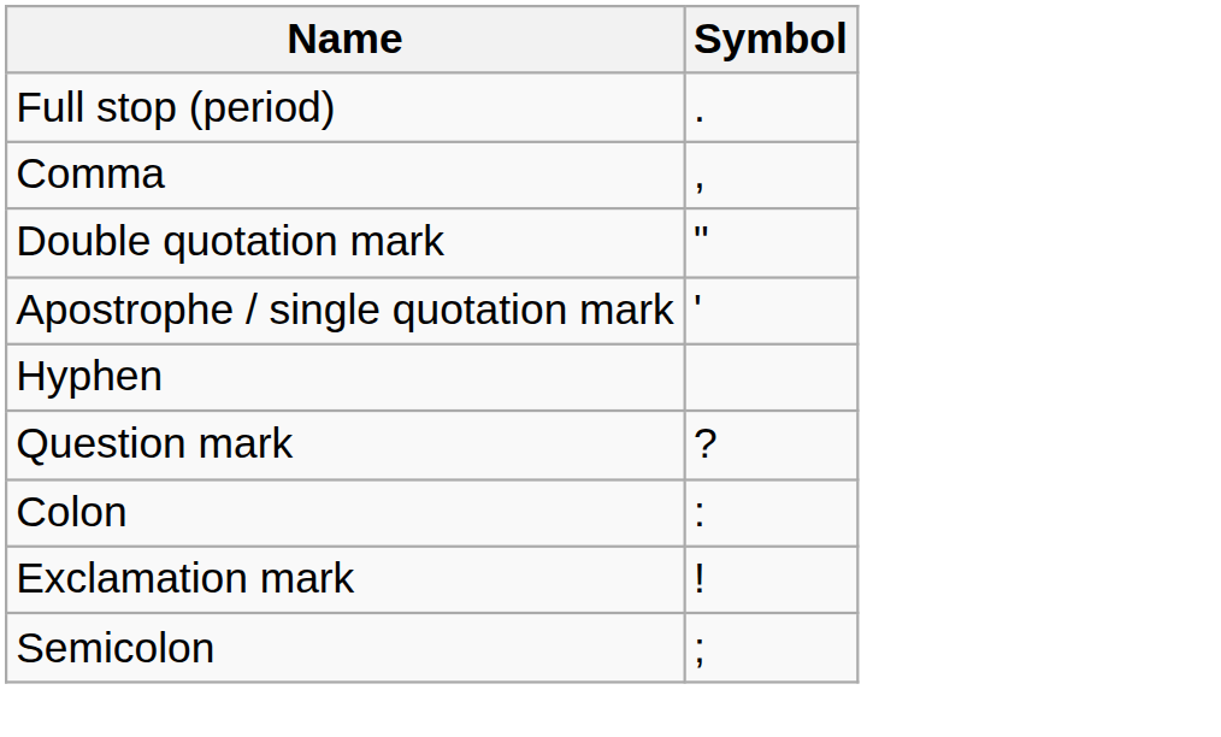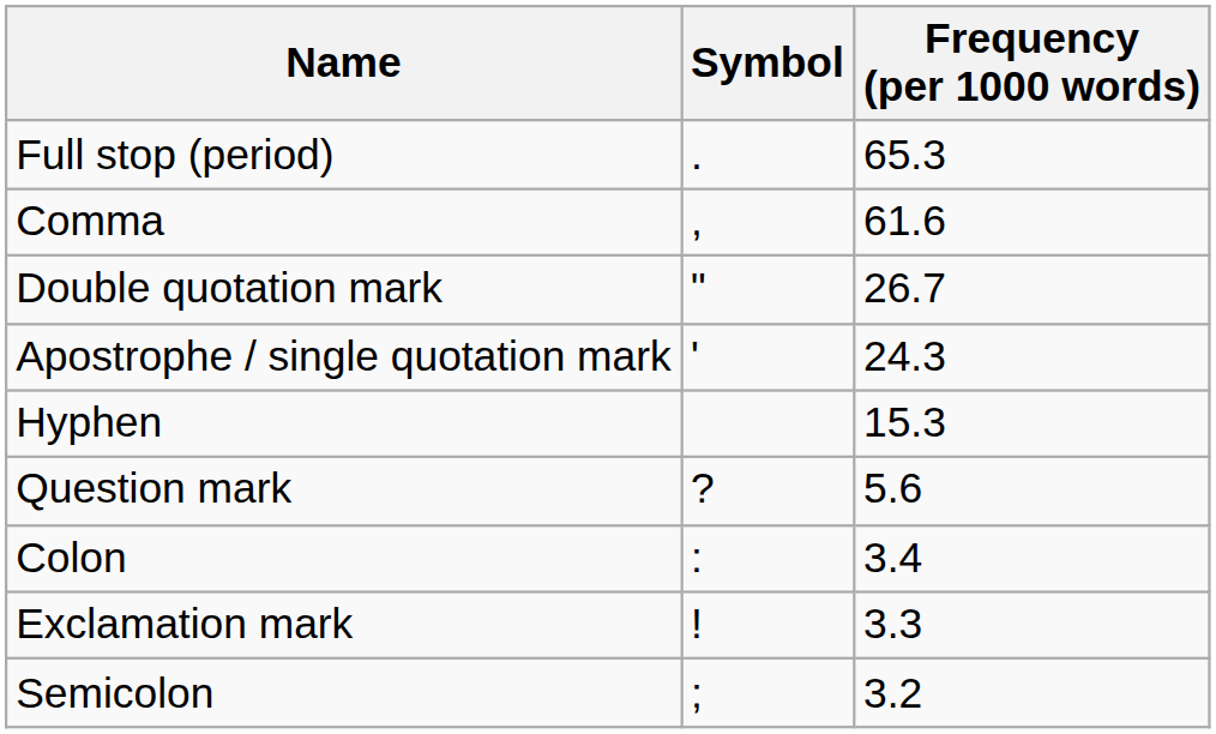 <table class="wikitable">
 <tr>
 <th>Name</th>
 <th>Symbol</th>
+<th>Frequency<br>(per 1000 words)</th>
 </tr>
 <tr>
 <td>Full stop (period)</td>
 <td>.</td>
+<td>65.3</td>
 </tr>
 <tr>
 <td>Comma</td>
 <td>,</td>
+<td>61.6</td>
 </tr>
 <tr>
 <td>Double quotation mark</td>
 <td>"</td>
+<td>26.7</td>
 </tr>
 <tr>
 <td>Apostrophe / single quotation mark</td>
 <td>'</td>
+<td>24.3</td>
 </tr>
 <tr>
 <td>Hyphen</td>
 <td></td>
+<td>15.3</td>
 </tr>
 <tr>
 <td>Question mark</td>
 <td>?</td>
+<td>5.6</td>
 </tr>
 <tr>
 <td>Colon</td>
 <td>:</td>
+<td>3.4</td>
 </tr>
 <tr>
 <td>Exclamation mark</td>
 <td>!</td>
+<td>3.3</td>
 </tr>
 <tr>
 <td>Semicolon</td>
 <td>;</td>
+<td>3.2</td>
 </tr>
 </table>
